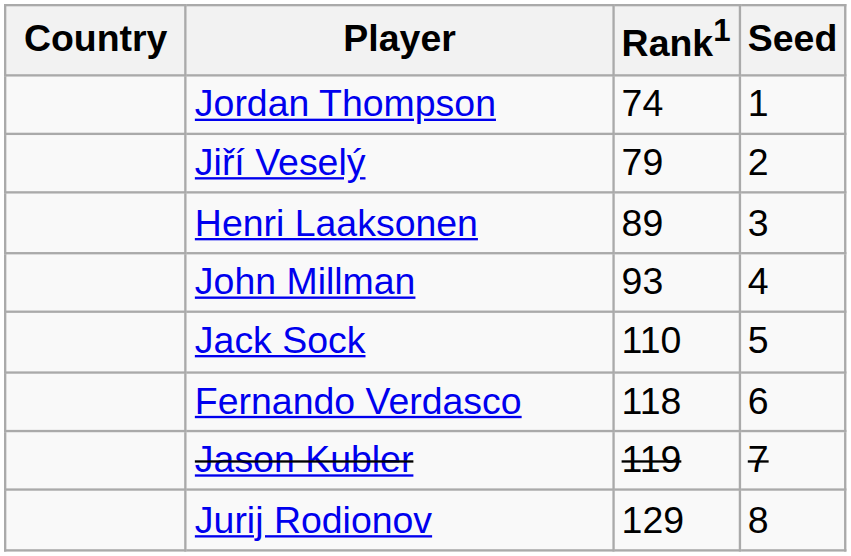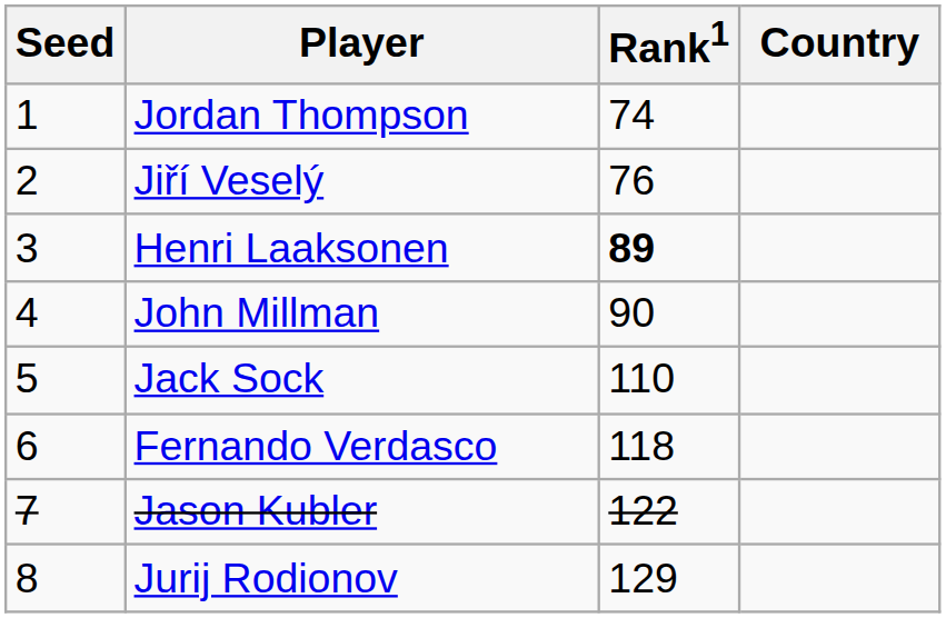 <table class="wikitable" border="1">
 <tr>
-<th width="70">Country</th>
+<th>Seed</th>
 <th width="175">Player</th>
 <th>Rank<sup>1</sup></th>
-<th>Seed</th>
+<th width="70">Country</th>
 </tr>
 <tr>
-<td></td>
+<td>1</td>
 <td><a href='#'>Jordan Thompson</a></td>
 <td>74</td>
-<td>1</td>
+<td></td>
 </tr>
 <tr>
+<td>2</td>
+<td><a href='#'>Jiří Veselý</a></td>
+<td>76</td>
 <td></td>
-<td><a href='#'>Jiří Veselý</a></td>
-<td>79</td>
-<td>2</td>
 </tr>
 <tr>
+<td>3</td>
+<td><a href='#'>Henri Laaksonen</a></td>
+<td><strong>89</strong></td>
 <td></td>
-<td><a href='#'>Henri Laaksonen</a></td>
-<td>89</td>
-<td>3</td>
 </tr>
 <tr>
+<td>4</td>
+<td><a href='#'>John Millman</a></td>
+<td>90</td>
 <td></td>
-<td><a href='#'>John Millman</a></td>
-<td>93</td>
-<td>4</td>
 </tr>
 <tr>
-<td></td>
+<td>5</td>
 <td><a href='#'>Jack Sock</a></td>
 <td>110</td>
-<td>5</td>
+<td></td>
 </tr>
 <tr>
-<td></td>
+<td>6</td>
 <td><a href='#'>Fernando Verdasco</a></td>
 <td>118</td>
-<td>6</td>
+<td></td>
 </tr>
 <tr>
+<td><s>7</s></td>
+<td><s><a href='#'>Jason Kubler</a></s></td>
+<td><s>122</s></td>
 <td><s></s></td>
-<td><s><a href='#'>Jason Kubler</a></s></td>
-<td><s>119</s></td>
-<td><s>7</s></td>
 </tr>
 <tr>
-<td></td>
+<td>8</td>
 <td><a href='#'>Jurij Rodionov</a></td>
 <td>129</td>
-<td>8</td>
+<td></td>
 </tr>
 </table>
